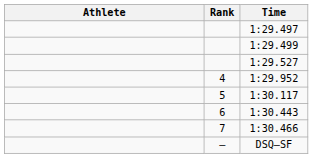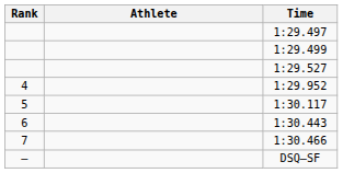 <table class="wikitable" style="text-align:center">
 <tr>
+<th width=40>Rank</th>
 <th width=250>Athlete</th>
-<th width=40>Rank</th>
 <th width=80>Time</th>
 </tr>
 <tr>
+<td></td>
 <td align=left></td>
-<td></td>
 <td>1:29.497</td>
 </tr>
 <tr>
+<td></td>
 <td align=left></td>
-<td></td>
 <td>1:29.499</td>
 </tr>
 <tr>
+<td></td>
 <td align=left></td>
-<td></td>
 <td>1:29.527</td>
 </tr>
 <tr>
+<td>4</td>
 <td align=left></td>
-<td>4</td>
 <td>1:29.952</td>
 </tr>
 <tr>
+<td>5</td>
 <td align=left></td>
-<td>5</td>
 <td>1:30.117</td>
 </tr>
 <tr>
+<td>6</td>
 <td align=left></td>
-<td>6</td>
 <td>1:30.443</td>
 </tr>
 <tr>
+<td>7</td>
 <td align=left></td>
-<td>7</td>
 <td>1:30.466</td>
 </tr>
 <tr>
+<td>—</td>
 <td align=left></td>
-<td>—</td>
 <td>DSQ–SF</td>
 </tr>
 </table>
